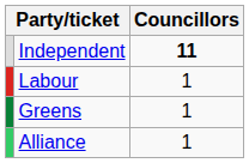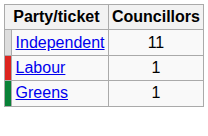 <table class="wikitable">
 <tr>
 <th colspan=2>Party/ticket</th>
 <th>Councillors</th>
 </tr>
 <tr>
 <td style="background:#DDDDDD"></td>
 <td><a href='#'>Independent</a></td>
-<td style="text-align: center;"><strong>11</strong></td>
+<td style="text-align: center;">11</td>
 </tr>
 <tr>
 <td style="background:#DC241f"></td>
 <td><a href='#'>Labour</a></td>
 <td style="text-align: center;">1</td>
 </tr>
 <tr>
 <td style="background:#098137"></td>
 <td><a href='#'>Greens</a></td>
 <td style="text-align: center;">1</td>
 </tr>
-<tr>
-<td style="background:#33CC66"></td>
-<td><a href='#'>Alliance</a></td>
-<td style="text-align: center;">1</td>
-</tr>
 </table>
